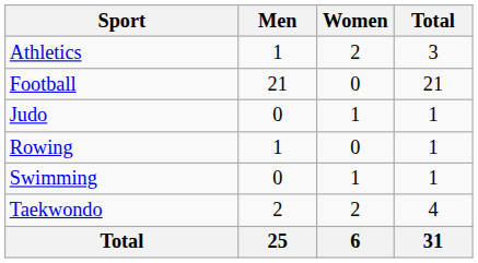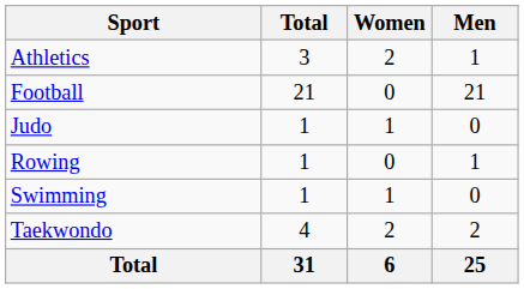 <table class="wikitable sortable" style="text-align:center;">
 <tr>
 <th width=180>Sport</th>
+<th width=55>Total</th>
+<th width=55>Women</th>
 <th width=55>Men</th>
-<th width=55>Women</th>
-<th width=55>Total</th>
 </tr>
 <tr>
 <td align=left><a href='#'>Athletics</a></td>
+<td>3</td>
+<td>2</td>
 <td>1</td>
-<td>2</td>
-<td>3</td>
 </tr>
 <tr>
 <td align=left><a href='#'>Football</a></td>
 <td>21</td>
 <td>0</td>
 <td>21</td>
 </tr>
 <tr>
 <td align=left><a href='#'>Judo</a></td>
-<td>0</td>
 <td>1</td>
 <td>1</td>
+<td>0</td>
 </tr>
 <tr>
 <td align=left><a href='#'>Rowing</a></td>
 <td>1</td>
 <td>0</td>
 <td>1</td>
 </tr>
 <tr>
 <td align=left><a href='#'>Swimming</a></td>
-<td>0</td>
 <td>1</td>
 <td>1</td>
+<td>0</td>
 </tr>
 <tr>
 <td align=left><a href='#'>Taekwondo</a></td>
+<td>4</td>
 <td>2</td>
 <td>2</td>
-<td>4</td>
 </tr>
 <tr>
 <th>Total</th>
+<th>31</th>
+<th>6</th>
 <th>25</th>
-<th>6</th>
-<th>31</th>
 </tr>
 </table>
